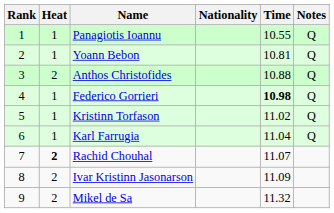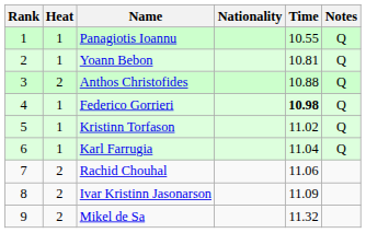 <table class="wikitable sortable" style="text-align:center; font-size:95%">
 <tr>
 <th>Rank</th>
 <th>Heat</th>
 <th>Name</th>
 <th>Nationality</th>
 <th>Time</th>
 <th>Notes</th>
 </tr>
 <tr bgcolor=ccffcc>
 <td>1</td>
 <td>1</td>
 <td align=left><a href='#'>Panagiotis Ioannu</a></td>
 <td align=left></td>
 <td>10.55</td>
 <td>Q</td>
 </tr>
 <tr bgcolor=ddffdd>
 <td>2</td>
 <td>1</td>
 <td align=left><a href='#'>Yoann Bebon</a></td>
 <td align=left></td>
 <td>10.81</td>
 <td>Q</td>
 </tr>
 <tr bgcolor=ccffcc>
 <td>3</td>
 <td>2</td>
 <td align=left><a href='#'>Anthos Christofides</a></td>
 <td align=left></td>
 <td>10.88</td>
 <td>Q</td>
 </tr>
 <tr bgcolor=ddffdd>
 <td>4</td>
 <td>1</td>
 <td align=left><a href='#'>Federico Gorrieri</a></td>
 <td align=left></td>
 <td><strong>10.98</strong></td>
 <td>Q</td>
 </tr>
 <tr bgcolor=ddffdd>
 <td>5</td>
 <td>1</td>
 <td align=left><a href='#'>Kristinn Torfason</a></td>
 <td align=left></td>
 <td>11.02</td>
 <td>Q</td>
 </tr>
 <tr bgcolor=ddffdd>
 <td>6</td>
 <td>1</td>
 <td align=left><a href='#'>Karl Farrugia</a></td>
 <td align=left></td>
 <td>11.04</td>
 <td>Q</td>
 </tr>
 <tr>
 <td>7</td>
-<td><strong>2</strong></td>
+<td>2</td>
 <td align=left><a href='#'>Rachid Chouhal</a></td>
 <td align=left></td>
-<td>11.07</td>
+<td>11.06</td>
 <td></td>
 </tr>
 <tr>
 <td>8</td>
 <td>2</td>
 <td align=left><a href='#'>Ivar Kristinn Jasonarson</a></td>
 <td align=left></td>
 <td>11.09</td>
 <td></td>
 </tr>
 <tr>
 <td>9</td>
 <td>2</td>
 <td align=left><a href='#'>Mikel de Sa</a></td>
 <td align=left></td>
 <td>11.32</td>
 <td></td>
 </tr>
 </table>
